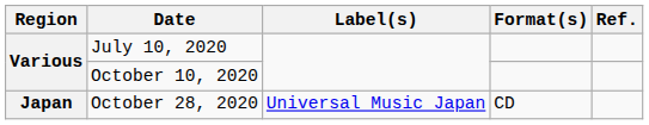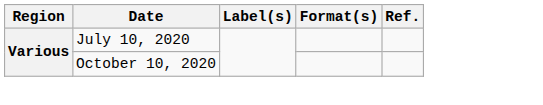 <table class="wikitable plainrowheaders">
 <tr>
 <th scope="col">Region</th>
 <th scope="col">Date</th>
 <th scope="col">Label(s)</th>
 <th scope="col">Format(s)</th>
 <th scope="col">Ref.</th>
 </tr>
 <tr>
 <th scope="row" rowspan="2">Various</th>
 <td>July 10, 2020</td>
 <td rowspan="2"></td>
 <td></td>
 <td style="text-align:center;"></td>
 </tr>
 <tr>
 <td>October 10, 2020</td>
 <td></td>
 <td style="text-align:center;"></td>
 </tr>
-<tr>
-<th scope="row">Japan</th>
-<td>October 28, 2020</td>
-<td><a href='#'>Universal Music Japan</a></td>
-<td>CD</td>
-<td style="text-align:center;"></td>
-</tr>
 </table>
